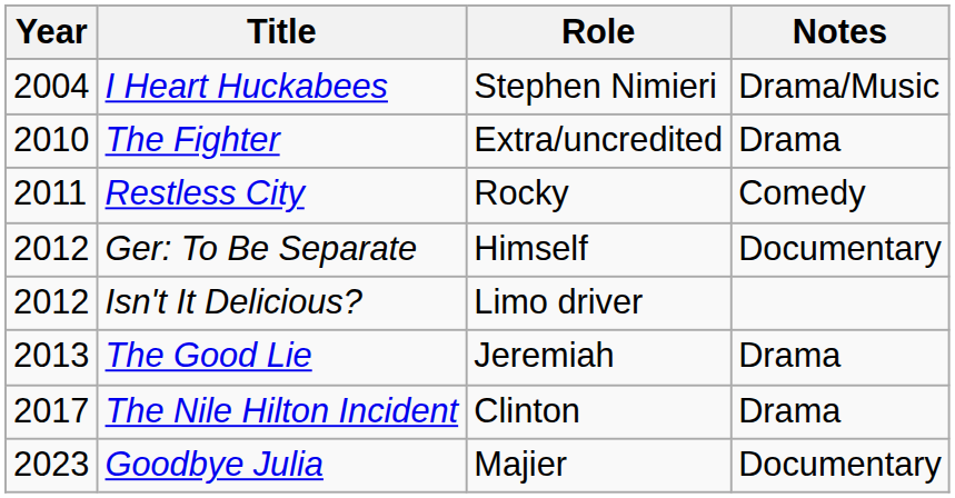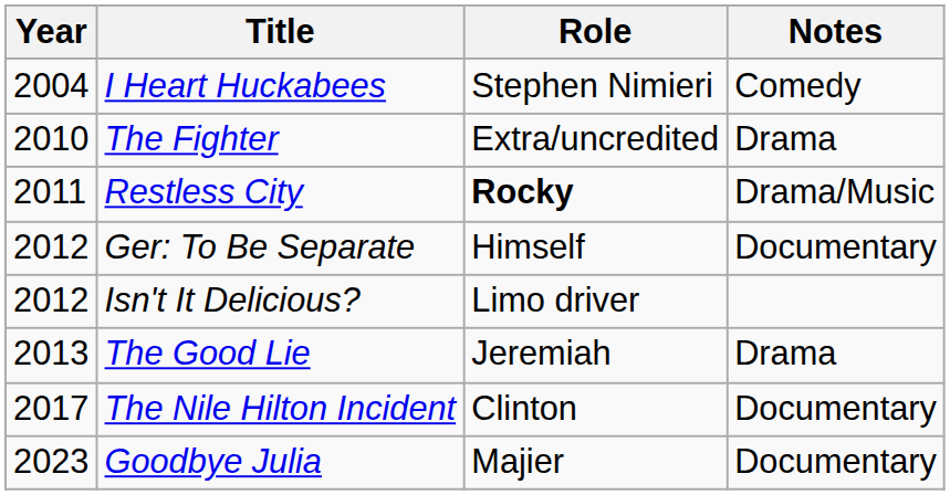 <table class="wikitable sortable">
 <tr>
 <th>Year</th>
 <th>Title</th>
 <th>Role</th>
 <th class="unsortable">Notes</th>
 </tr>
 <tr>
 <td>2004</td>
 <td><em><a href='#'>I Heart Huckabees</a></em></td>
 <td>Stephen Nimieri</td>
-<td>Drama/Music</td>
+<td>Comedy</td>
 </tr>
 <tr>
 <td>2010</td>
 <td><em><a href='#'>The Fighter</a></em></td>
 <td>Extra/uncredited</td>
 <td>Drama</td>
 </tr>
 <tr>
 <td>2011</td>
 <td><em><a href='#'>Restless City</a></em></td>
-<td>Rocky</td>
-<td>Comedy</td>
+<td><strong>Rocky</strong></td>
+<td>Drama/Music</td>
 </tr>
 <tr>
 <td>2012</td>
 <td><em>Ger: To Be Separate</em></td>
 <td>Himself</td>
 <td>Documentary</td>
 </tr>
 <tr>
 <td>2012</td>
 <td><em>Isn't It Delicious?</em></td>
 <td>Limo driver</td>
 <td></td>
 </tr>
 <tr>
 <td>2013</td>
 <td><em><a href='#'>The Good Lie</a></em></td>
 <td>Jeremiah</td>
 <td>Drama</td>
 </tr>
 <tr>
 <td>2017</td>
 <td><em><a href='#'>The Nile Hilton Incident</a></em></td>
 <td>Clinton</td>
-<td>Drama</td>
+<td>Documentary</td>
 </tr>
 <tr>
 <td>2023</td>
 <td><em><a href='#'>Goodbye Julia</a></em></td>
 <td>Majier</td>
 <td>Documentary</td>
 </tr>
 </table>
